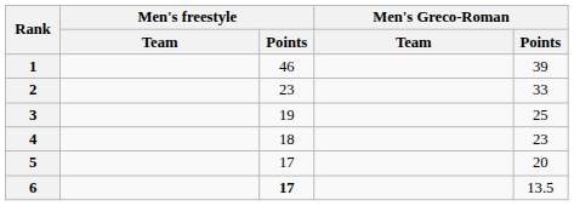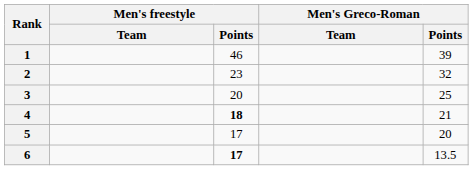 <table class="wikitable" style="text-align:center;">
 <tr>
 <th width=50 rowspan="2">Rank</th>
 <th colspan="2">Men's freestyle</th>
 <th colspan="2">Men's Greco-Roman</th>
 </tr>
 <tr>
 <th width=200>Team</th>
 <th width=50>Points</th>
 <th width=200>Team</th>
 <th width=50>Points</th>
 </tr>
 <tr>
 <th>1</th>
 <td align=left></td>
 <td>46</td>
 <td align=left></td>
 <td>39</td>
 </tr>
 <tr>
 <th>2</th>
 <td align=left></td>
 <td>23</td>
 <td align=left></td>
-<td>33</td>
+<td>32</td>
 </tr>
 <tr>
 <th>3</th>
 <td align=left></td>
-<td>19</td>
+<td>20</td>
 <td align=left></td>
 <td>25</td>
 </tr>
 <tr>
 <th>4</th>
 <td align=left></td>
-<td>18</td>
+<td><strong>18</strong></td>
 <td align=left></td>
-<td>23</td>
+<td>21</td>
 </tr>
 <tr>
 <th>5</th>
 <td align=left></td>
 <td>17</td>
 <td align=left></td>
 <td>20</td>
 </tr>
 <tr>
 <th>6</th>
 <td align=left></td>
 <td><strong>17</strong></td>
 <td align=left></td>
 <td>13.5</td>
 </tr>
 </table>
